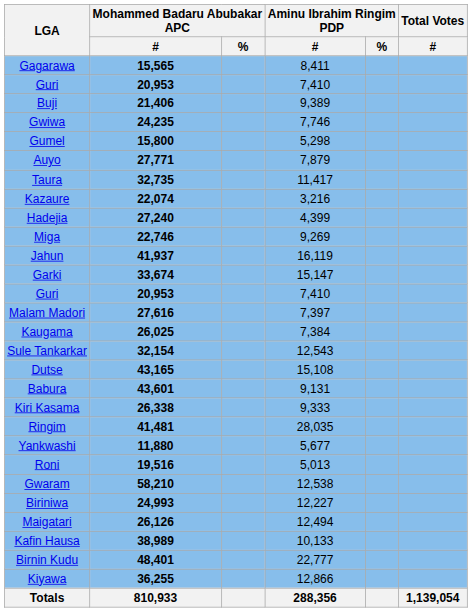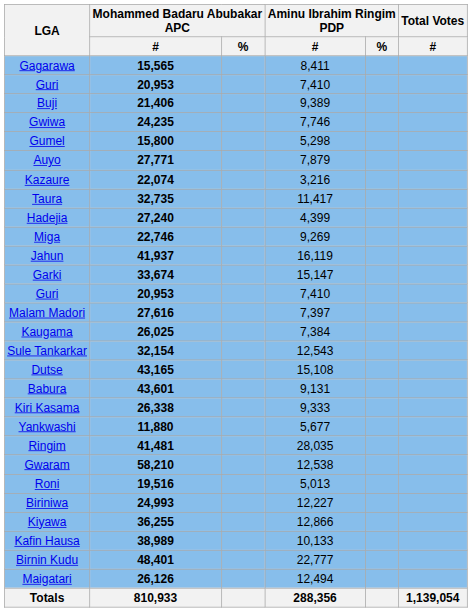 <table class="wikitable sortable" style=" font-size: 95%">
 <tr>
 <th rowspan="2">LGA</th>
 <th colspan="2">Mohammed Badaru Abubakar<br>APC</th>
 <th colspan="2">Aminu Ibrahim Ringim<br>PDP</th>
 <th>Total Votes</th>
 </tr>
 <tr>
 <th>#</th>
 <th>%</th>
 <th>#</th>
 <th>%</th>
 <th>#</th>
 </tr>
 <tr>
 <td bgcolor=#87BEEB align="center"><a href='#'>Gagarawa</a></td>
 <td bgcolor=#87BEEB align="center"><strong>15,565</strong></td>
 <td bgcolor=#87BEEB align="center"></td>
 <td bgcolor=#87BEEB align="center">8,411</td>
 <td bgcolor=#87BEEB align="center"></td>
 <td bgcolor=#87BEEB align="center"></td>
 </tr>
 <tr>
 <td bgcolor=#87BEEB align="center"><a href='#'>Guri</a></td>
 <td bgcolor=#87BEEB align="center"><strong>20,953</strong></td>
 <td bgcolor=#87BEEB align="center"></td>
 <td bgcolor=#87BEEB align="center">7,410</td>
 <td bgcolor=#87BEEB align="center"></td>
 <td bgcolor=#87BEEB align="center"></td>
 </tr>
 <tr>
 <td bgcolor=#87BEEB align="center"><a href='#'>Buji</a></td>
 <td bgcolor=#87BEEB align="center"><strong>21,406</strong></td>
 <td bgcolor=#87BEEB align="center"></td>
 <td bgcolor=#87BEEB align="center">9,389</td>
 <td bgcolor=#87BEEB align="center"></td>
 <td bgcolor=#87BEEB align="center"></td>
 </tr>
 <tr>
 <td bgcolor=#87BEEB align="center"><a href='#'>Gwiwa</a></td>
 <td bgcolor=#87BEEB align="center"><strong>24,235</strong></td>
 <td bgcolor=#87BEEB align="center"></td>
 <td bgcolor=#87BEEB align="center">7,746</td>
 <td bgcolor=#87BEEB align="center"></td>
 <td bgcolor=#87BEEB align="center"></td>
 </tr>
 <tr>
 <td bgcolor=#87BEEB align="center"><a href='#'>Gumel</a></td>
 <td bgcolor=#87BEEB align="center"><strong>15,800</strong></td>
 <td bgcolor=#87BEEB align="center"></td>
 <td bgcolor=#87BEEB align="center">5,298</td>
 <td bgcolor=#87BEEB align="center"></td>
 <td bgcolor=#87BEEB align="center"></td>
 </tr>
 <tr>
 <td bgcolor=#87BEEB align="center"><a href='#'>Auyo</a></td>
 <td bgcolor=#87BEEB align="center"><strong>27,771</strong></td>
 <td bgcolor=#87BEEB align="center"></td>
 <td bgcolor=#87BEEB align="center">7,879</td>
 <td bgcolor=#87BEEB align="center"></td>
 <td bgcolor=#87BEEB align="center"></td>
 </tr>
 <tr>
+<td bgcolor=#87BEEB align="center"><a href='#'>Kazaure</a></td>
+<td bgcolor=#87BEEB align="center"><strong>22,074</strong></td>
+<td bgcolor=#87BEEB align="center"></td>
+<td bgcolor=#87BEEB align="center">3,216</td>
+<td bgcolor=#87BEEB align="center"></td>
+<td bgcolor=#87BEEB align="center"></td>
+</tr>
+<tr>
 <td bgcolor=#87BEEB align="center"><a href='#'>Taura</a></td>
 <td bgcolor=#87BEEB align="center"><strong>32,735</strong></td>
 <td bgcolor=#87BEEB align="center"></td>
 <td bgcolor=#87BEEB align="center">11,417</td>
-<td bgcolor=#87BEEB align="center"></td>
-<td bgcolor=#87BEEB align="center"></td>
-</tr>
-<tr>
-<td bgcolor=#87BEEB align="center"><a href='#'>Kazaure</a></td>
-<td bgcolor=#87BEEB align="center"><strong>22,074</strong></td>
-<td bgcolor=#87BEEB align="center"></td>
-<td bgcolor=#87BEEB align="center">3,216</td>
 <td bgcolor=#87BEEB align="center"></td>
 <td bgcolor=#87BEEB align="center"></td>
 </tr>
 <tr>
 <td bgcolor=#87BEEB align="center"><a href='#'>Hadejia</a></td>
 <td bgcolor=#87BEEB align="center"><strong>27,240</strong></td>
 <td bgcolor=#87BEEB align="center"></td>
 <td bgcolor=#87BEEB align="center">4,399</td>
 <td bgcolor=#87BEEB align="center"></td>
 <td bgcolor=#87BEEB align="center"></td>
 </tr>
 <tr>
 <td bgcolor=#87BEEB align="center"><a href='#'>Miga</a></td>
 <td bgcolor=#87BEEB align="center"><strong>22,746</strong></td>
 <td bgcolor=#87BEEB align="center"></td>
 <td bgcolor=#87BEEB align="center">9,269</td>
 <td bgcolor=#87BEEB align="center"></td>
 <td bgcolor=#87BEEB align="center"></td>
 </tr>
 <tr>
 <td bgcolor=#87BEEB align="center"><a href='#'>Jahun</a></td>
 <td bgcolor=#87BEEB align="center"><strong>41,937</strong></td>
 <td bgcolor=#87BEEB align="center"></td>
 <td bgcolor=#87BEEB align="center">16,119</td>
 <td bgcolor=#87BEEB align="center"></td>
 <td bgcolor=#87BEEB align="center"></td>
 </tr>
 <tr>
 <td bgcolor=#87BEEB align="center"><a href='#'>Garki</a></td>
 <td bgcolor=#87BEEB align="center"><strong>33,674</strong></td>
 <td bgcolor=#87BEEB align="center"></td>
 <td bgcolor=#87BEEB align="center">15,147</td>
 <td bgcolor=#87BEEB align="center"></td>
 <td bgcolor=#87BEEB align="center"></td>
 </tr>
 <tr>
 <td bgcolor=#87BEEB align="center"><a href='#'>Guri</a></td>
 <td bgcolor=#87BEEB align="center"><strong>20,953</strong></td>
 <td bgcolor=#87BEEB align="center"></td>
 <td bgcolor=#87BEEB align="center">7,410</td>
 <td bgcolor=#87BEEB align="center"></td>
 <td bgcolor=#87BEEB align="center"></td>
 </tr>
 <tr>
 <td bgcolor=#87BEEB align="center"><a href='#'>Malam Madori</a></td>
 <td bgcolor=#87BEEB align="center"><strong>27,616</strong></td>
 <td bgcolor=#87BEEB align="center"></td>
 <td bgcolor=#87BEEB align="center">7,397</td>
 <td bgcolor=#87BEEB align="center"></td>
 <td bgcolor=#87BEEB align="center"></td>
 </tr>
 <tr>
 <td bgcolor=#87BEEB align="center"><a href='#'>Kaugama</a></td>
 <td bgcolor=#87BEEB align="center"><strong>26,025</strong></td>
 <td bgcolor=#87BEEB align="center"></td>
 <td bgcolor=#87BEEB align="center">7,384</td>
 <td bgcolor=#87BEEB align="center"></td>
 <td bgcolor=#87BEEB align="center"></td>
 </tr>
 <tr>
 <td bgcolor=#87BEEB align="center"><a href='#'>Sule Tankarkar</a></td>
 <td bgcolor=#87BEEB align="center"><strong>32,154</strong></td>
 <td bgcolor=#87BEEB align="center"></td>
 <td bgcolor=#87BEEB align="center">12,543</td>
 <td bgcolor=#87BEEB align="center"></td>
 <td bgcolor=#87BEEB align="center"></td>
 </tr>
 <tr>
 <td bgcolor=#87BEEB align="center"><a href='#'>Dutse</a></td>
 <td bgcolor=#87BEEB align="center"><strong>43,165</strong></td>
 <td bgcolor=#87BEEB align="center"></td>
 <td bgcolor=#87BEEB align="center">15,108</td>
 <td bgcolor=#87BEEB align="center"></td>
 <td bgcolor=#87BEEB align="center"></td>
 </tr>
 <tr>
 <td bgcolor=#87BEEB align="center"><a href='#'>Babura</a></td>
 <td bgcolor=#87BEEB align="center"><strong>43,601</strong></td>
 <td bgcolor=#87BEEB align="center"></td>
 <td bgcolor=#87BEEB align="center">9,131</td>
 <td bgcolor=#87BEEB align="center"></td>
 <td bgcolor=#87BEEB align="center"></td>
 </tr>
 <tr>
 <td bgcolor=#87BEEB align="center"><a href='#'>Kiri Kasama</a></td>
 <td bgcolor=#87BEEB align="center"><strong>26,338</strong></td>
 <td bgcolor=#87BEEB align="center"></td>
 <td bgcolor=#87BEEB align="center">9,333</td>
 <td bgcolor=#87BEEB align="center"></td>
 <td bgcolor=#87BEEB align="center"></td>
 </tr>
 <tr>
+<td bgcolor=#87BEEB align="center"><a href='#'>Yankwashi</a></td>
+<td bgcolor=#87BEEB align="center"><strong>11,880</strong></td>
+<td bgcolor=#87BEEB align="center"></td>
+<td bgcolor=#87BEEB align="center">5,677</td>
+<td bgcolor=#87BEEB align="center"></td>
+<td bgcolor=#87BEEB align="center"></td>
+</tr>
+<tr>
 <td bgcolor=#87BEEB align="center"><a href='#'>Ringim</a></td>
 <td bgcolor=#87BEEB align="center"><strong>41,481</strong></td>
 <td bgcolor=#87BEEB align="center"></td>
 <td bgcolor=#87BEEB align="center">28,035</td>
 <td bgcolor=#87BEEB align="center"></td>
 <td bgcolor=#87BEEB align="center"></td>
 </tr>
 <tr>
-<td bgcolor=#87BEEB align="center"><a href='#'>Yankwashi</a></td>
-<td bgcolor=#87BEEB align="center"><strong>11,880</strong></td>
+<td bgcolor=#87BEEB align="center"><a href='#'>Gwaram</a></td>
+<td bgcolor=#87BEEB align="center"><strong>58,210</strong></td>
 <td bgcolor=#87BEEB align="center"></td>
-<td bgcolor=#87BEEB align="center">5,677</td>
+<td bgcolor=#87BEEB align="center">12,538</td>
 <td bgcolor=#87BEEB align="center"></td>
 <td bgcolor=#87BEEB align="center"></td>
 </tr>
 <tr>
 <td bgcolor=#87BEEB align="center"><a href='#'>Roni</a></td>
 <td bgcolor=#87BEEB align="center"><strong>19,516</strong></td>
 <td bgcolor=#87BEEB align="center"></td>
 <td bgcolor=#87BEEB align="center">5,013</td>
 <td bgcolor=#87BEEB align="center"></td>
 <td bgcolor=#87BEEB align="center"></td>
 </tr>
 <tr>
-<td bgcolor=#87BEEB align="center"><a href='#'>Gwaram</a></td>
-<td bgcolor=#87BEEB align="center"><strong>58,210</strong></td>
-<td bgcolor=#87BEEB align="center"></td>
-<td bgcolor=#87BEEB align="center">12,538</td>
-<td bgcolor=#87BEEB align="center"></td>
-<td bgcolor=#87BEEB align="center"></td>
-</tr>
-<tr>
 <td bgcolor=#87BEEB align="center"><a href='#'>Biriniwa</a></td>
 <td bgcolor=#87BEEB align="center"><strong>24,993</strong></td>
 <td bgcolor=#87BEEB align="center"></td>
 <td bgcolor=#87BEEB align="center">12,227</td>
 <td bgcolor=#87BEEB align="center"></td>
 <td bgcolor=#87BEEB align="center"></td>
 </tr>
 <tr>
-<td bgcolor=#87BEEB align="center"><a href='#'>Maigatari</a></td>
-<td bgcolor=#87BEEB align="center"><strong>26,126</strong></td>
+<td bgcolor=#87BEEB align="center"><a href='#'>Kiyawa</a></td>
+<td bgcolor=#87BEEB align="center"><strong>36,255</strong></td>
 <td bgcolor=#87BEEB align="center"></td>
-<td bgcolor=#87BEEB align="center">12,494</td>
+<td bgcolor=#87BEEB align="center">12,866</td>
 <td bgcolor=#87BEEB align="center"></td>
 <td bgcolor=#87BEEB align="center"></td>
 </tr>
 <tr>
 <td bgcolor=#87BEEB align="center"><a href='#'>Kafin Hausa</a></td>
 <td bgcolor=#87BEEB align="center"><strong>38,989</strong></td>
 <td bgcolor=#87BEEB align="center"></td>
 <td bgcolor=#87BEEB align="center">10,133</td>
 <td bgcolor=#87BEEB align="center"></td>
 <td bgcolor=#87BEEB align="center"></td>
 </tr>
 <tr>
 <td bgcolor=#87BEEB align="center"><a href='#'>Birnin Kudu</a></td>
 <td bgcolor=#87BEEB align="center"><strong>48,401</strong></td>
 <td bgcolor=#87BEEB align="center"></td>
 <td bgcolor=#87BEEB align="center">22,777</td>
 <td bgcolor=#87BEEB align="center"></td>
 <td bgcolor=#87BEEB align="center"></td>
 </tr>
 <tr>
-<td bgcolor=#87BEEB align="center"><a href='#'>Kiyawa</a></td>
-<td bgcolor=#87BEEB align="center"><strong>36,255</strong></td>
+<td bgcolor=#87BEEB align="center"><a href='#'>Maigatari</a></td>
+<td bgcolor=#87BEEB align="center"><strong>26,126</strong></td>
 <td bgcolor=#87BEEB align="center"></td>
-<td bgcolor=#87BEEB align="center">12,866</td>
+<td bgcolor=#87BEEB align="center">12,494</td>
 <td bgcolor=#87BEEB align="center"></td>
 <td bgcolor=#87BEEB align="center"></td>
 </tr>
 <tr>
 <th>Totals</th>
 <th><strong>810,933</strong></th>
 <th></th>
 <th><strong>288,356</strong></th>
 <th></th>
 <th>1,139,054</th>
 </tr>
 </table>
